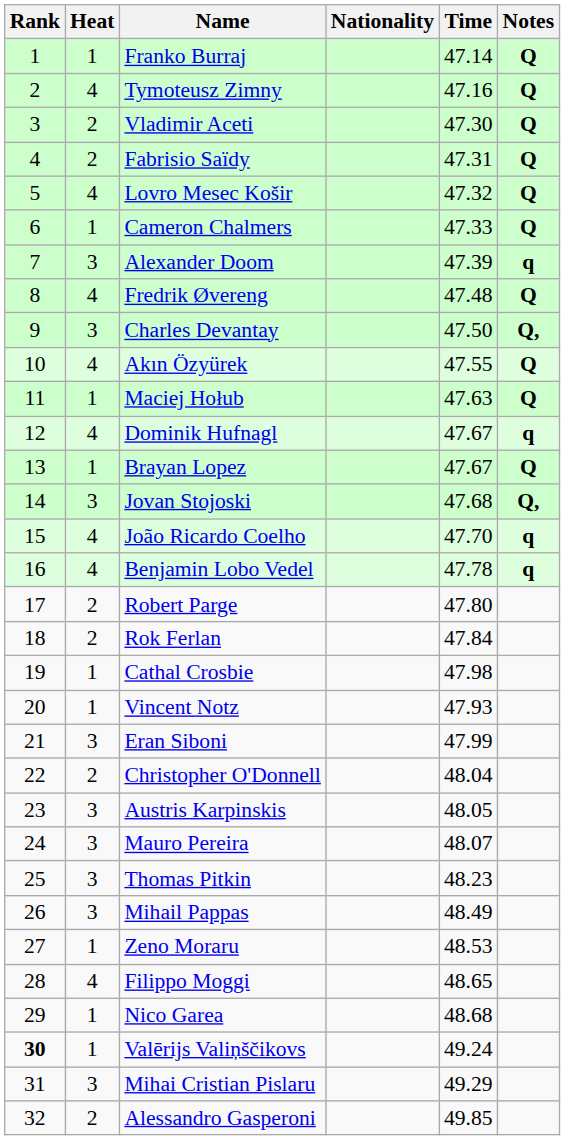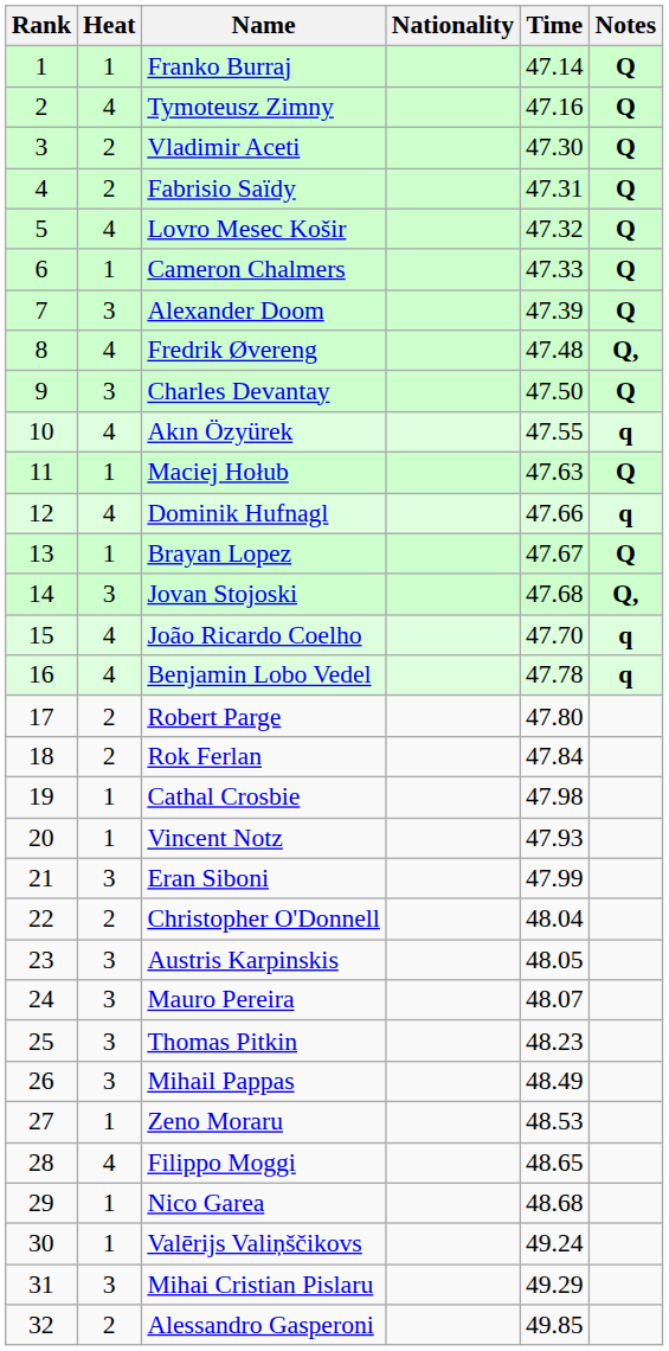 <table class="wikitable sortable" style="text-align:center">
 <tr>
 <th>Rank</th>
 <th>Heat</th>
 <th>Name</th>
 <th>Nationality</th>
 <th>Time</th>
 <th>Notes</th>
 </tr>
 <tr bgcolor=ccffcc>
 <td>1</td>
 <td>1</td>
 <td align=left><a href='#'>Franko Burraj</a></td>
 <td align=left></td>
 <td>47.14</td>
 <td><strong>Q</strong></td>
 </tr>
 <tr bgcolor=ccffcc>
 <td>2</td>
 <td>4</td>
 <td align=left><a href='#'>Tymoteusz Zimny</a></td>
 <td align=left></td>
 <td>47.16</td>
 <td><strong>Q</strong></td>
 </tr>
 <tr bgcolor=ccffcc>
 <td>3</td>
 <td>2</td>
 <td align=left><a href='#'>Vladimir Aceti</a></td>
 <td align=left></td>
 <td>47.30</td>
 <td><strong>Q</strong></td>
 </tr>
 <tr bgcolor=ccffcc>
 <td>4</td>
 <td>2</td>
 <td align=left><a href='#'>Fabrisio Saïdy</a></td>
 <td align=left></td>
 <td>47.31</td>
 <td><strong>Q</strong></td>
 </tr>
 <tr bgcolor=ccffcc>
 <td>5</td>
 <td>4</td>
 <td align=left><a href='#'>Lovro Mesec Košir</a></td>
 <td align=left></td>
 <td>47.32</td>
 <td><strong>Q</strong></td>
 </tr>
 <tr bgcolor=ccffcc>
 <td>6</td>
 <td>1</td>
 <td align=left><a href='#'>Cameron Chalmers</a></td>
 <td align=left></td>
 <td>47.33</td>
 <td><strong>Q</strong></td>
 </tr>
 <tr bgcolor=ccffcc>
 <td>7</td>
 <td>3</td>
 <td align=left><a href='#'>Alexander Doom</a></td>
 <td align=left></td>
 <td>47.39</td>
-<td><strong>q</strong></td>
+<td><strong>Q</strong></td>
 </tr>
 <tr bgcolor=ccffcc>
 <td>8</td>
 <td>4</td>
 <td align=left><a href='#'>Fredrik Øvereng</a></td>
 <td align=left></td>
 <td>47.48</td>
-<td><strong>Q</strong></td>
+<td><strong>Q, </strong></td>
 </tr>
 <tr bgcolor=ccffcc>
 <td>9</td>
 <td>3</td>
 <td align=left><a href='#'>Charles Devantay</a></td>
 <td align=left></td>
 <td>47.50</td>
-<td><strong>Q, </strong></td>
+<td><strong>Q</strong></td>
 </tr>
 <tr bgcolor=ddffdd>
 <td>10</td>
 <td>4</td>
 <td align=left><a href='#'>Akın Özyürek</a></td>
 <td align=left></td>
 <td>47.55</td>
-<td><strong>Q</strong></td>
+<td><strong>q</strong></td>
 </tr>
 <tr bgcolor=ccffcc>
 <td>11</td>
 <td>1</td>
 <td align=left><a href='#'>Maciej Hołub</a></td>
 <td align=left></td>
 <td>47.63</td>
 <td><strong>Q</strong></td>
 </tr>
 <tr bgcolor=ddffdd>
 <td>12</td>
 <td>4</td>
 <td align=left><a href='#'>Dominik Hufnagl</a></td>
 <td align=left></td>
-<td>47.67</td>
+<td>47.66</td>
 <td><strong>q</strong></td>
 </tr>
 <tr bgcolor=ccffcc>
 <td>13</td>
 <td>1</td>
 <td align=left><a href='#'>Brayan Lopez</a></td>
 <td align=left></td>
 <td>47.67</td>
 <td><strong>Q</strong></td>
 </tr>
 <tr bgcolor=ccffcc>
 <td>14</td>
 <td>3</td>
 <td align=left><a href='#'>Jovan Stojoski</a></td>
 <td align=left></td>
 <td>47.68</td>
 <td><strong>Q, </strong></td>
 </tr>
 <tr bgcolor=ddffdd>
 <td>15</td>
 <td>4</td>
 <td align=left><a href='#'>João Ricardo Coelho</a></td>
 <td align=left></td>
 <td>47.70</td>
 <td><strong>q</strong></td>
 </tr>
 <tr bgcolor=ddffdd>
 <td>16</td>
 <td>4</td>
 <td align=left><a href='#'>Benjamin Lobo Vedel</a></td>
 <td align=left></td>
 <td>47.78</td>
 <td><strong>q</strong></td>
 </tr>
 <tr>
 <td>17</td>
 <td>2</td>
 <td align=left><a href='#'>Robert Parge</a></td>
 <td align=left></td>
 <td>47.80</td>
 <td></td>
 </tr>
 <tr>
 <td>18</td>
 <td>2</td>
 <td align=left><a href='#'>Rok Ferlan</a></td>
 <td align=left></td>
 <td>47.84</td>
 <td></td>
 </tr>
 <tr>
 <td>19</td>
 <td>1</td>
 <td align=left><a href='#'>Cathal Crosbie</a></td>
 <td align=left></td>
 <td>47.98</td>
 <td></td>
 </tr>
 <tr>
 <td>20</td>
 <td>1</td>
 <td align=left><a href='#'>Vincent Notz</a></td>
 <td align=left></td>
 <td>47.93</td>
 <td></td>
 </tr>
 <tr>
 <td>21</td>
 <td>3</td>
 <td align=left><a href='#'>Eran Siboni</a></td>
 <td align=left></td>
 <td>47.99</td>
 <td></td>
 </tr>
 <tr>
 <td>22</td>
 <td>2</td>
 <td align=left><a href='#'>Christopher O'Donnell</a></td>
 <td align=left></td>
 <td>48.04</td>
 <td></td>
 </tr>
 <tr>
 <td>23</td>
 <td>3</td>
 <td align=left><a href='#'>Austris Karpinskis</a></td>
 <td align=left></td>
 <td>48.05</td>
 <td></td>
 </tr>
 <tr>
 <td>24</td>
 <td>3</td>
 <td align=left><a href='#'>Mauro Pereira</a></td>
 <td align=left></td>
 <td>48.07</td>
 <td></td>
 </tr>
 <tr>
 <td>25</td>
 <td>3</td>
 <td align=left><a href='#'>Thomas Pitkin</a></td>
 <td align=left></td>
 <td>48.23</td>
 <td></td>
 </tr>
 <tr>
 <td>26</td>
 <td>3</td>
 <td align=left><a href='#'>Mihail Pappas</a></td>
 <td align=left></td>
 <td>48.49</td>
 <td></td>
 </tr>
 <tr>
 <td>27</td>
 <td>1</td>
 <td align=left><a href='#'>Zeno Moraru</a></td>
 <td align=left></td>
 <td>48.53</td>
 <td></td>
 </tr>
 <tr>
 <td>28</td>
 <td>4</td>
 <td align=left><a href='#'>Filippo Moggi</a></td>
 <td align=left></td>
 <td>48.65</td>
 <td></td>
 </tr>
 <tr>
 <td>29</td>
 <td>1</td>
 <td align=left><a href='#'>Nico Garea</a></td>
 <td align=left></td>
 <td>48.68</td>
 <td></td>
 </tr>
 <tr>
-<td><strong>30</strong></td>
+<td>30</td>
 <td>1</td>
 <td align=left><a href='#'>Valērijs Valiņščikovs</a></td>
 <td align=left></td>
 <td>49.24</td>
 <td></td>
 </tr>
 <tr>
 <td>31</td>
 <td>3</td>
 <td align=left><a href='#'>Mihai Cristian Pislaru</a></td>
 <td align=left></td>
 <td>49.29</td>
 <td></td>
 </tr>
 <tr>
 <td>32</td>
 <td>2</td>
 <td align=left><a href='#'>Alessandro Gasperoni</a></td>
 <td align=left></td>
 <td>49.85</td>
 <td></td>
 </tr>
 </table>
